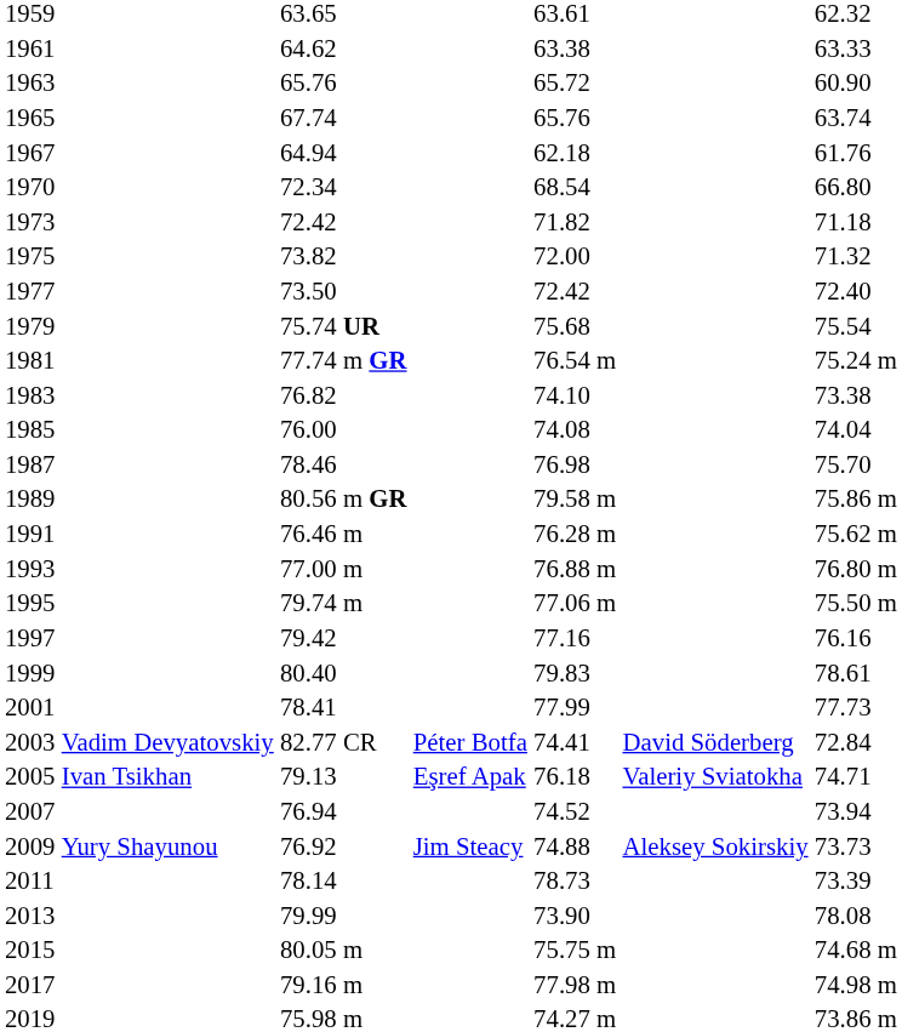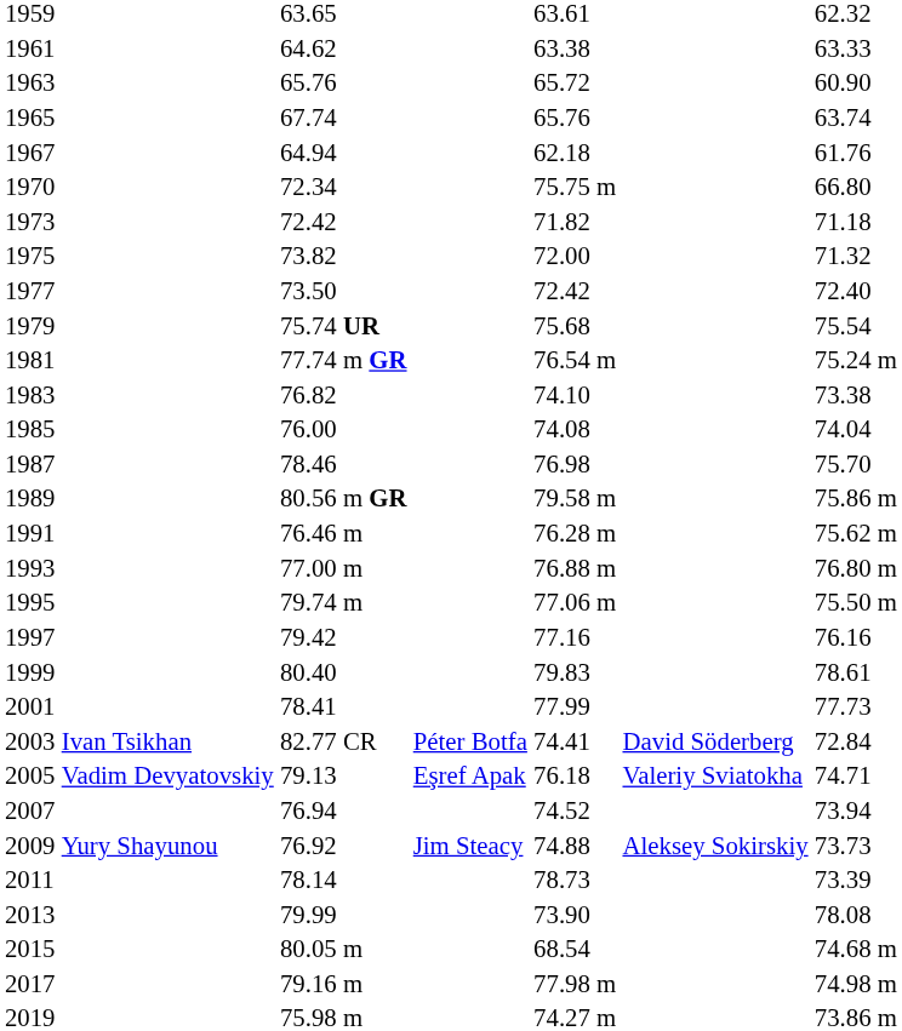 <table>
 <tr>
 <td>1959</td>
 <td></td>
 <td>63.65</td>
 <td></td>
 <td>63.61</td>
 <td></td>
 <td>62.32</td>
 </tr>
 <tr>
 <td>1961</td>
 <td></td>
 <td>64.62</td>
 <td></td>
 <td>63.38</td>
 <td></td>
 <td>63.33</td>
 </tr>
 <tr>
 <td>1963</td>
 <td></td>
 <td>65.76</td>
 <td></td>
 <td>65.72</td>
 <td></td>
 <td>60.90</td>
 </tr>
 <tr>
 <td>1965</td>
 <td></td>
 <td>67.74</td>
 <td></td>
 <td>65.76</td>
 <td></td>
 <td>63.74</td>
 </tr>
 <tr>
 <td>1967</td>
 <td></td>
 <td>64.94</td>
 <td></td>
 <td>62.18</td>
 <td></td>
 <td>61.76</td>
 </tr>
 <tr>
 <td>1970</td>
 <td></td>
 <td>72.34</td>
 <td></td>
-<td>68.54</td>
+<td>75.75 m</td>
 <td></td>
 <td>66.80</td>
 </tr>
 <tr>
 <td>1973</td>
 <td></td>
 <td>72.42</td>
 <td></td>
 <td>71.82</td>
 <td></td>
 <td>71.18</td>
 </tr>
 <tr>
 <td>1975</td>
 <td></td>
 <td>73.82</td>
 <td></td>
 <td>72.00</td>
 <td></td>
 <td>71.32</td>
 </tr>
 <tr>
 <td>1977</td>
 <td></td>
 <td>73.50</td>
 <td></td>
 <td>72.42</td>
 <td></td>
 <td>72.40</td>
 </tr>
 <tr>
 <td>1979</td>
 <td></td>
 <td>75.74 <strong>UR</strong></td>
 <td></td>
 <td>75.68</td>
 <td></td>
 <td>75.54</td>
 </tr>
 <tr>
 <td>1981</td>
 <td></td>
 <td>77.74 m <strong><a href='#'>GR</a></strong></td>
 <td></td>
 <td>76.54 m</td>
 <td></td>
 <td>75.24 m</td>
 </tr>
 <tr>
 <td>1983</td>
 <td></td>
 <td>76.82</td>
 <td></td>
 <td>74.10</td>
 <td></td>
 <td>73.38</td>
 </tr>
 <tr>
 <td>1985</td>
 <td></td>
 <td>76.00</td>
 <td></td>
 <td>74.08</td>
 <td></td>
 <td>74.04</td>
 </tr>
 <tr>
 <td>1987</td>
 <td></td>
 <td>78.46</td>
 <td></td>
 <td>76.98</td>
 <td></td>
 <td>75.70</td>
 </tr>
 <tr>
 <td>1989</td>
 <td></td>
 <td>80.56 m <strong>GR</strong></td>
 <td></td>
 <td>79.58 m</td>
 <td></td>
 <td>75.86 m</td>
 </tr>
 <tr>
 <td>1991</td>
 <td></td>
 <td>76.46 m</td>
 <td></td>
 <td>76.28 m</td>
 <td></td>
 <td>75.62 m</td>
 </tr>
 <tr>
 <td>1993</td>
 <td></td>
 <td>77.00 m</td>
 <td></td>
 <td>76.88 m</td>
 <td></td>
 <td>76.80 m</td>
 </tr>
 <tr>
 <td>1995</td>
 <td></td>
 <td>79.74 m</td>
 <td></td>
 <td>77.06 m</td>
 <td></td>
 <td>75.50 m</td>
 </tr>
 <tr>
 <td>1997</td>
 <td></td>
 <td>79.42</td>
 <td></td>
 <td>77.16</td>
 <td></td>
 <td>76.16</td>
 </tr>
 <tr>
 <td>1999</td>
 <td></td>
 <td>80.40</td>
 <td></td>
 <td>79.83</td>
 <td></td>
 <td>78.61</td>
 </tr>
 <tr>
 <td>2001</td>
 <td></td>
 <td>78.41</td>
 <td></td>
 <td>77.99</td>
 <td></td>
 <td>77.73</td>
 </tr>
 <tr>
 <td>2003</td>
-<td><a href='#'>Vadim Devyatovskiy</a><br> </td>
+<td><a href='#'>Ivan Tsikhan</a><br> </td>
 <td>82.77 CR</td>
 <td><a href='#'>Péter Botfa</a><br> </td>
 <td>74.41</td>
 <td><a href='#'>David Söderberg</a><br> </td>
 <td>72.84</td>
 </tr>
 <tr>
 <td>2005<br></td>
-<td><a href='#'>Ivan Tsikhan</a><br> </td>
+<td><a href='#'>Vadim Devyatovskiy</a><br> </td>
 <td>79.13</td>
 <td><a href='#'>Eşref Apak</a><br> </td>
 <td>76.18</td>
 <td><a href='#'>Valeriy Sviatokha</a><br> </td>
 <td>74.71</td>
 </tr>
 <tr>
 <td>2007<br></td>
 <td></td>
 <td>76.94</td>
 <td></td>
 <td>74.52</td>
 <td></td>
 <td>73.94</td>
 </tr>
 <tr>
 <td>2009<br></td>
 <td><a href='#'>Yury Shayunou</a><br> </td>
 <td>76.92</td>
 <td><a href='#'>Jim Steacy</a><br> </td>
 <td>74.88</td>
 <td><a href='#'>Aleksey Sokirskiy</a><br> </td>
 <td>73.73</td>
 </tr>
 <tr>
 <td>2011<br></td>
 <td></td>
 <td>78.14</td>
 <td></td>
 <td>78.73</td>
 <td></td>
 <td>73.39</td>
 </tr>
 <tr>
 <td>2013<br></td>
 <td></td>
 <td>79.99</td>
 <td></td>
 <td>73.90</td>
 <td></td>
 <td>78.08</td>
 </tr>
 <tr>
 <td>2015<br></td>
 <td></td>
 <td>80.05 m</td>
 <td></td>
-<td>75.75 m</td>
+<td>68.54</td>
 <td></td>
 <td>74.68 m</td>
 </tr>
 <tr>
 <td>2017<br></td>
 <td></td>
 <td>79.16 m</td>
 <td></td>
 <td>77.98 m</td>
 <td></td>
 <td>74.98 m</td>
 </tr>
 <tr>
 <td>2019<br></td>
 <td></td>
 <td>75.98 m </td>
 <td></td>
 <td>74.27 m</td>
 <td></td>
 <td>73.86 m </td>
 </tr>
 </table>
